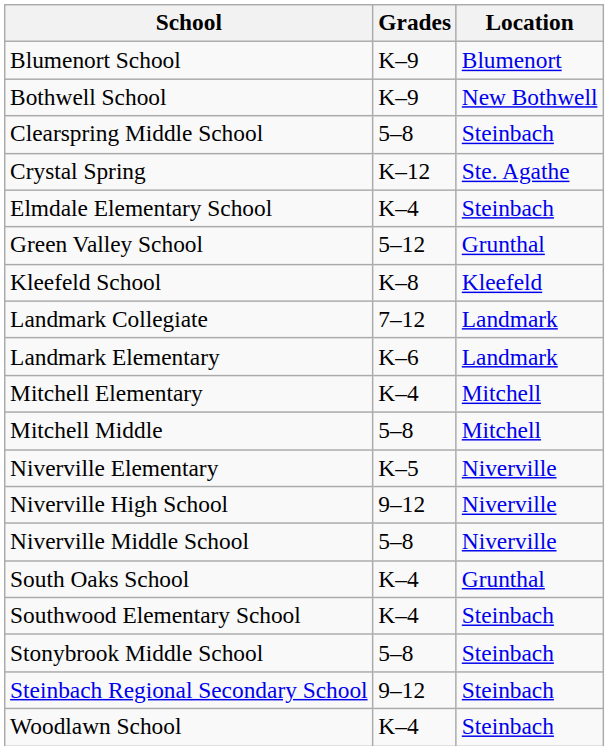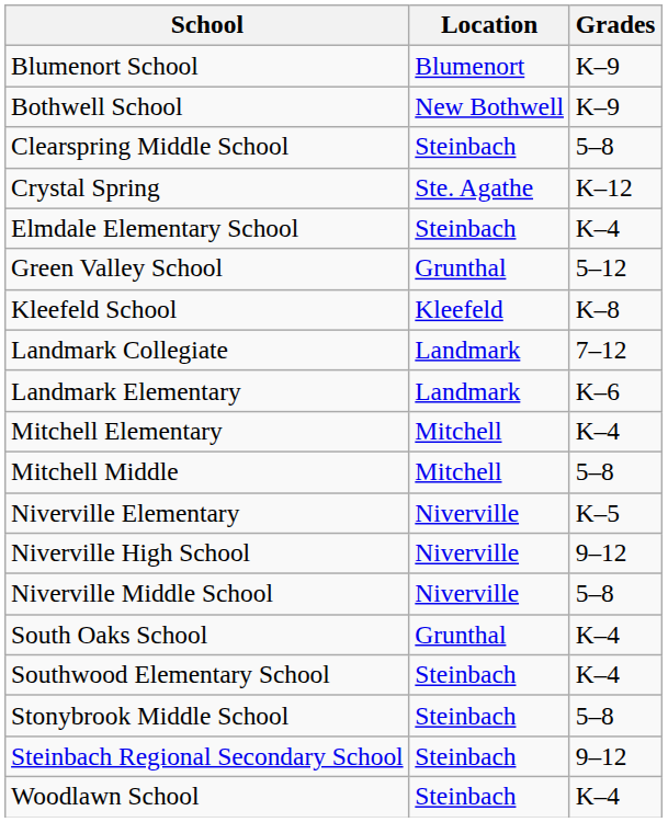 <table class="wikitable sortable">
 <tr>
 <th>School</th>
+<th>Location</th>
 <th>Grades</th>
-<th>Location</th>
 </tr>
 <tr>
 <td>Blumenort School</td>
+<td><a href='#'>Blumenort</a></td>
 <td>K–9</td>
-<td><a href='#'>Blumenort</a></td>
 </tr>
 <tr>
 <td>Bothwell School</td>
+<td><a href='#'>New Bothwell</a></td>
 <td>K–9</td>
-<td><a href='#'>New Bothwell</a></td>
 </tr>
 <tr>
 <td>Clearspring Middle School</td>
+<td><a href='#'>Steinbach</a></td>
 <td>5–8</td>
-<td><a href='#'>Steinbach</a></td>
 </tr>
 <tr>
 <td>Crystal Spring</td>
+<td><a href='#'>Ste. Agathe</a></td>
 <td>K–12</td>
-<td><a href='#'>Ste. Agathe</a></td>
 </tr>
 <tr>
 <td>Elmdale Elementary School</td>
+<td><a href='#'>Steinbach</a></td>
 <td>K–4</td>
-<td><a href='#'>Steinbach</a></td>
 </tr>
 <tr>
 <td>Green Valley School</td>
+<td><a href='#'>Grunthal</a></td>
 <td>5–12</td>
-<td><a href='#'>Grunthal</a></td>
 </tr>
 <tr>
 <td>Kleefeld School</td>
+<td><a href='#'>Kleefeld</a></td>
 <td>K–8</td>
-<td><a href='#'>Kleefeld</a></td>
 </tr>
 <tr>
 <td>Landmark Collegiate</td>
+<td><a href='#'>Landmark</a></td>
 <td>7–12</td>
-<td><a href='#'>Landmark</a></td>
 </tr>
 <tr>
 <td>Landmark Elementary</td>
+<td><a href='#'>Landmark</a></td>
 <td>K–6</td>
-<td><a href='#'>Landmark</a></td>
 </tr>
 <tr>
 <td>Mitchell Elementary</td>
+<td><a href='#'>Mitchell</a></td>
 <td>K–4</td>
-<td><a href='#'>Mitchell</a></td>
 </tr>
 <tr>
 <td>Mitchell Middle</td>
+<td><a href='#'>Mitchell</a></td>
 <td>5–8</td>
-<td><a href='#'>Mitchell</a></td>
 </tr>
 <tr>
 <td>Niverville Elementary</td>
+<td><a href='#'>Niverville</a></td>
 <td>K–5</td>
-<td><a href='#'>Niverville</a></td>
 </tr>
 <tr>
 <td>Niverville High School</td>
+<td><a href='#'>Niverville</a></td>
 <td>9–12</td>
-<td><a href='#'>Niverville</a></td>
 </tr>
 <tr>
 <td>Niverville Middle School</td>
+<td><a href='#'>Niverville</a></td>
 <td>5–8</td>
-<td><a href='#'>Niverville</a></td>
 </tr>
 <tr>
 <td>South Oaks School</td>
+<td><a href='#'>Grunthal</a></td>
 <td>K–4</td>
-<td><a href='#'>Grunthal</a></td>
 </tr>
 <tr>
 <td>Southwood Elementary School</td>
+<td><a href='#'>Steinbach</a></td>
 <td>K–4</td>
-<td><a href='#'>Steinbach</a></td>
 </tr>
 <tr>
 <td>Stonybrook Middle School</td>
+<td><a href='#'>Steinbach</a></td>
 <td>5–8</td>
-<td><a href='#'>Steinbach</a></td>
 </tr>
 <tr>
 <td><a href='#'>Steinbach Regional Secondary School</a></td>
+<td><a href='#'>Steinbach</a></td>
 <td>9–12</td>
-<td><a href='#'>Steinbach</a></td>
 </tr>
 <tr>
 <td>Woodlawn School</td>
+<td><a href='#'>Steinbach</a></td>
 <td>K–4</td>
-<td><a href='#'>Steinbach</a></td>
 </tr>
 </table>
